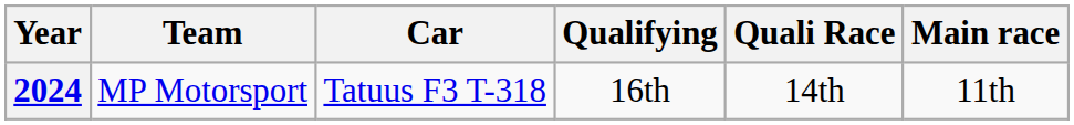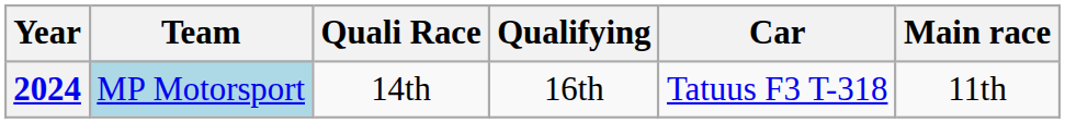 <table class="wikitable" style="text-align:center; font-size:90%">
 <tr>
 <th>Year</th>
 <th>Team</th>
+<th>Quali Race</th>
+<th>Qualifying</th>
 <th>Car</th>
-<th>Qualifying</th>
-<th>Quali Race</th>
 <th>Main race</th>
 </tr>
 <tr>
 <th><a href='#'>2024</a></th>
-<td align="left"> <a href='#'>MP Motorsport</a></td>
+<td align="left" style="background: lightblue;"> <a href='#'>MP Motorsport</a></td>
+<td>14th</td>
+<td>16th</td>
 <td align="left"><a href='#'>Tatuus F3 T-318</a></td>
-<td>16th</td>
-<td>14th</td>
 <td>11th</td>
 </tr>
 </table>
